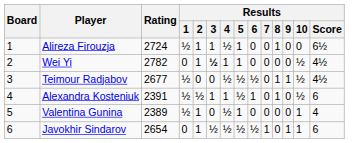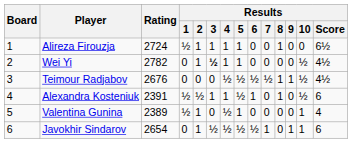 <table class="wikitable">
 <tr>
 <th rowspan="2">Board</th>
 <th rowspan="2">Player</th>
 <th rowspan="2">Rating</th>
 <th colspan="11">Results</th>
 </tr>
 <tr>
 <th>1</th>
 <th>2</th>
 <th>3</th>
 <th>4</th>
 <th>5</th>
 <th>6</th>
 <th>7</th>
 <th>8</th>
 <th>9</th>
 <th>10</th>
 <th>Score</th>
 </tr>
 <tr>
 <td>1</td>
 <td> <a href='#'>Alireza Firouzja</a></td>
 <td>2724</td>
 <td>½</td>
 <td>1</td>
 <td>1</td>
-<td>½</td>
+<td>1</td>
 <td>1</td>
 <td>0</td>
 <td>0</td>
 <td>1</td>
 <td>0</td>
 <td>0</td>
 <td>6½</td>
 </tr>
 <tr>
 <td>2</td>
 <td> <a href='#'>Wei Yi</a></td>
 <td>2782</td>
 <td>0</td>
 <td>1</td>
 <td><strong>½</strong></td>
 <td>1</td>
 <td>1</td>
 <td>0</td>
 <td>0</td>
 <td>0</td>
 <td>0</td>
 <td>½</td>
 <td>4½</td>
 </tr>
 <tr>
 <td>3</td>
 <td> <a href='#'>Teimour Radjabov</a></td>
-<td>2677</td>
-<td>½</td>
+<td>2676</td>
+<td>0</td>
 <td>0</td>
 <td>0</td>
 <td>½</td>
 <td>½</td>
 <td>½</td>
-<td>0</td>
+<td>½</td>
 <td>1</td>
 <td>1</td>
 <td>½</td>
 <td>4½</td>
 </tr>
 <tr>
 <td>4</td>
 <td> <a href='#'>Alexandra Kosteniuk</a></td>
 <td>2391</td>
 <td>½</td>
 <td>½</td>
 <td>1</td>
 <td>1</td>
 <td>½</td>
 <td>1</td>
 <td>0</td>
 <td>1</td>
 <td>0</td>
 <td>½</td>
 <td>6</td>
 </tr>
 <tr>
 <td>5</td>
 <td> <a href='#'>Valentina Gunina</a></td>
 <td>2389</td>
 <td>½</td>
 <td>1</td>
 <td>0</td>
 <td>½</td>
 <td>1</td>
 <td>0</td>
 <td>0</td>
 <td>0</td>
 <td>0</td>
 <td>1</td>
 <td>4</td>
 </tr>
 <tr>
 <td>6</td>
 <td> <a href='#'>Javokhir Sindarov</a></td>
 <td>2654</td>
 <td>0</td>
 <td>1</td>
 <td>½</td>
 <td>½</td>
 <td>½</td>
 <td>½</td>
 <td>1</td>
 <td>0</td>
 <td>1</td>
 <td>1</td>
 <td>6</td>
 </tr>
 </table>
